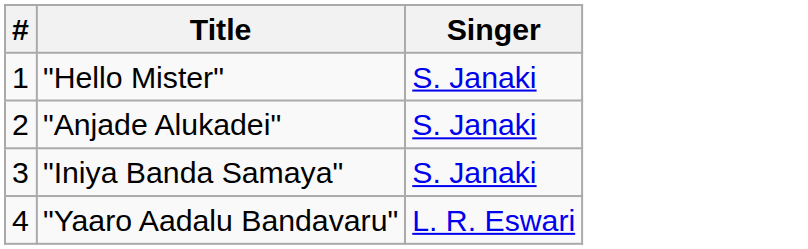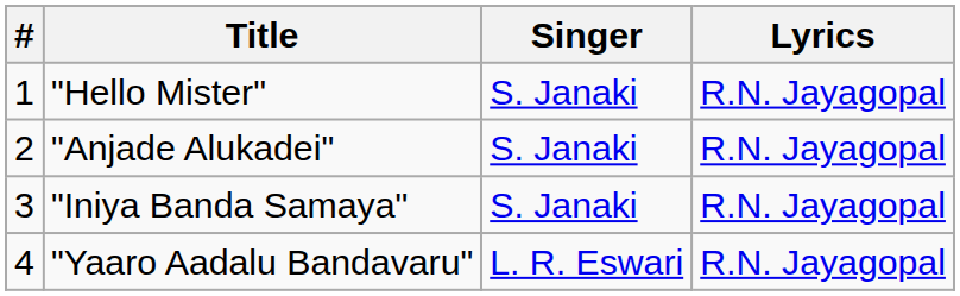 <table class="wikitable" style="font-size:95%;">
 <tr>
 <th>#</th>
 <th>Title</th>
 <th>Singer</th>
+<th>Lyrics</th>
 </tr>
 <tr>
 <td>1</td>
 <td>"Hello Mister"</td>
 <td><a href='#'>S. Janaki</a></td>
+<td><a href='#'>R.N. Jayagopal</a></td>
 </tr>
 <tr>
 <td>2</td>
 <td>"Anjade Alukadei"</td>
 <td><a href='#'>S. Janaki</a></td>
+<td><a href='#'>R.N. Jayagopal</a></td>
 </tr>
 <tr>
 <td>3</td>
 <td>"Iniya Banda Samaya"</td>
 <td><a href='#'>S. Janaki</a></td>
+<td><a href='#'>R.N. Jayagopal</a></td>
 </tr>
 <tr>
 <td>4</td>
 <td>"Yaaro Aadalu Bandavaru"</td>
 <td><a href='#'>L. R. Eswari</a></td>
+<td><a href='#'>R.N. Jayagopal</a></td>
 </tr>
 </table>
